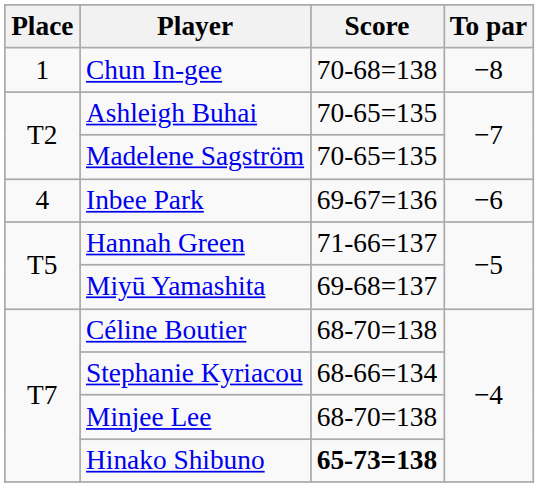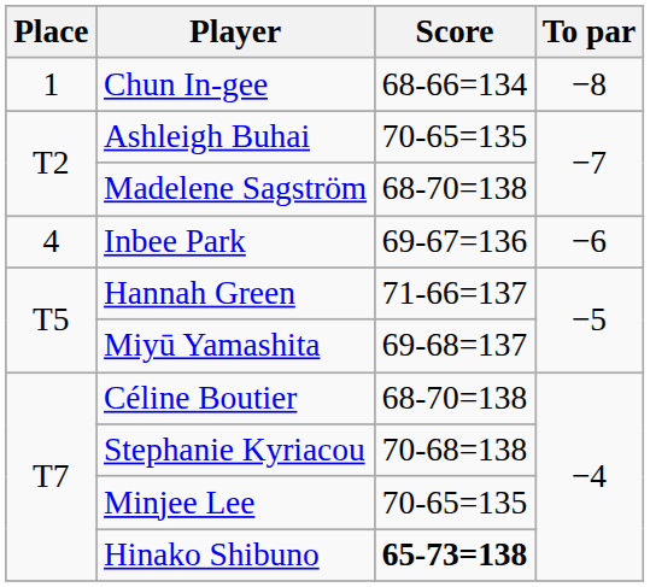 <table class="wikitable">
 <tr>
 <th>Place</th>
 <th>Player</th>
 <th>Score</th>
 <th>To par</th>
 </tr>
 <tr>
 <td align=center>1</td>
 <td> <a href='#'>Chun In-gee</a></td>
-<td align=center>70-68=138</td>
+<td align=center>68-66=134</td>
 <td align=center>−8</td>
 </tr>
 <tr>
 <td align=center rowspan=2>T2</td>
 <td> <a href='#'>Ashleigh Buhai</a></td>
 <td align=center>70-65=135</td>
 <td align=center rowspan=2>−7</td>
 </tr>
 <tr>
 <td> <a href='#'>Madelene Sagström</a></td>
-<td align=center>70-65=135</td>
+<td align=center>68-70=138</td>
 </tr>
 <tr>
 <td align=center>4</td>
 <td> <a href='#'>Inbee Park</a></td>
 <td align=center>69-67=136</td>
 <td align=center>−6</td>
 </tr>
 <tr>
 <td align=center rowspan=2>T5</td>
 <td> <a href='#'>Hannah Green</a></td>
 <td align=center>71-66=137</td>
 <td align=center rowspan=2>−5</td>
 </tr>
 <tr>
 <td> <a href='#'>Miyū Yamashita</a></td>
 <td align=center>69-68=137</td>
 </tr>
 <tr>
 <td align=center rowspan=4>T7</td>
 <td> <a href='#'>Céline Boutier</a></td>
 <td align=center>68-70=138</td>
 <td align=center rowspan=4>−4</td>
 </tr>
 <tr>
 <td> <a href='#'>Stephanie Kyriacou</a></td>
-<td align=center>68-66=134</td>
+<td align=center>70-68=138</td>
 </tr>
 <tr>
 <td> <a href='#'>Minjee Lee</a></td>
-<td align=center>68-70=138</td>
+<td align=center>70-65=135</td>
 </tr>
 <tr>
 <td> <a href='#'>Hinako Shibuno</a></td>
 <td align=center><strong>65-73=138</strong></td>
 </tr>
 </table>
